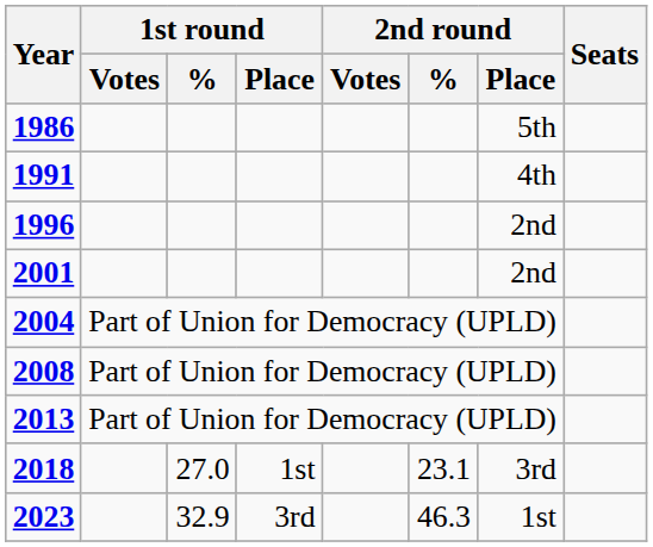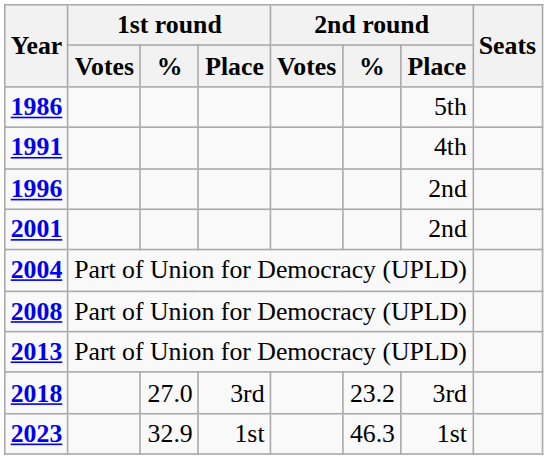 <table class="wikitable" style="text-align:right">
 <tr>
 <th rowspan=2 scope=col>Year</th>
 <th colspan=3 scope=col>1st round</th>
 <th colspan="3" scope=col>2nd round</th>
 <th rowspan="2" scope=col>Seats</th>
 </tr>
 <tr>
 <th scope=col>Votes</th>
 <th scope=col>%</th>
 <th scope=col>Place</th>
 <th scope=col>Votes</th>
 <th scope=col>%</th>
 <th scope=col>Place</th>
 </tr>
 <tr>
 <td align="center"><strong><a href='#'>1986</a></strong></td>
 <td></td>
 <td></td>
 <td></td>
 <td></td>
 <td></td>
 <td>5th</td>
 <td></td>
 </tr>
 <tr>
 <td align="center"><strong><a href='#'>1991</a></strong></td>
 <td></td>
 <td></td>
 <td></td>
 <td></td>
 <td></td>
 <td>4th</td>
 <td></td>
 </tr>
 <tr>
 <td align="center"><strong><a href='#'>1996</a></strong></td>
 <td></td>
 <td></td>
 <td></td>
 <td></td>
 <td></td>
 <td>2nd</td>
 <td></td>
 </tr>
 <tr>
 <td align="center"><strong><a href='#'>2001</a></strong></td>
 <td></td>
 <td></td>
 <td></td>
 <td></td>
 <td></td>
 <td>2nd</td>
 <td></td>
 </tr>
 <tr>
 <td align="center"><strong><a href='#'>2004</a></strong></td>
 <td colspan="6" align="center">Part of Union for Democracy (UPLD)</td>
 <td></td>
 </tr>
 <tr>
 <td align="center"><strong><a href='#'>2008</a></strong></td>
 <td colspan="6" align="center">Part of Union for Democracy (UPLD)</td>
 <td></td>
 </tr>
 <tr>
 <td align="center"><strong><a href='#'>2013</a></strong></td>
 <td colspan="6" align="center">Part of Union for Democracy (UPLD)</td>
 <td></td>
 </tr>
 <tr>
 <td align="center"><strong><a href='#'>2018</a></strong></td>
 <td></td>
 <td>27.0</td>
-<td>1st</td>
+<td>3rd</td>
 <td></td>
-<td>23.1</td>
+<td>23.2</td>
 <td>3rd</td>
 <td></td>
 </tr>
 <tr>
 <td align="center"><strong><a href='#'>2023</a></strong></td>
 <td></td>
 <td>32.9</td>
-<td>3rd</td>
+<td>1st</td>
 <td></td>
 <td>46.3</td>
 <td>1st</td>
 <td></td>
 </tr>
 </table>
